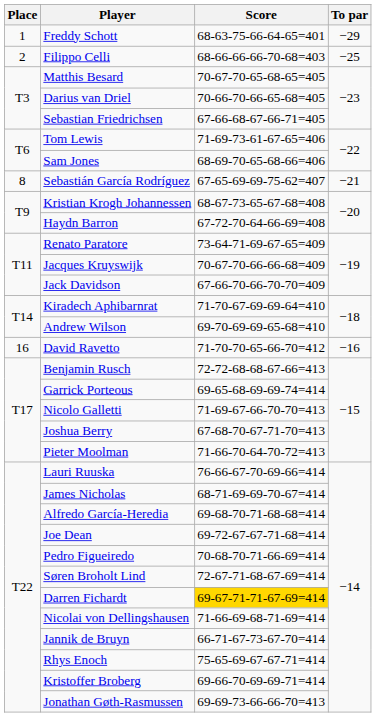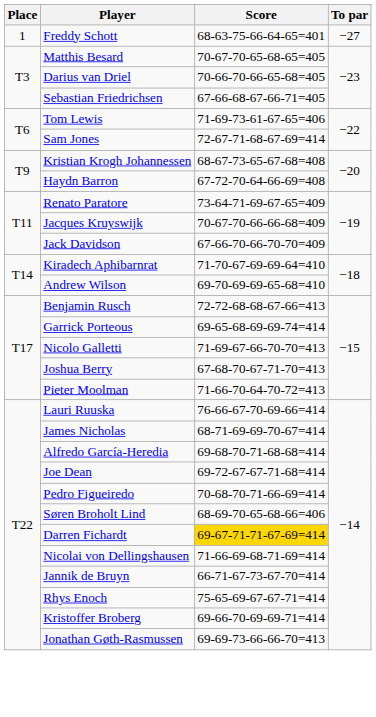 <table class="wikitable">
 <tr>
 <th>Place</th>
 <th>Player</th>
 <th>Score</th>
 <th>To par</th>
 </tr>
 <tr>
 <td align=center>1</td>
 <td> <a href='#'>Freddy Schott</a></td>
 <td align=right>68-63-75-66-64-65=401</td>
-<td align=center>−29</td>
-</tr>
-<tr>
-<td align=center>2</td>
-<td> <a href='#'>Filippo Celli</a></td>
-<td align=right>68-66-66-66-70-68=403</td>
-<td align=center>−25</td>
+<td align=center>−27</td>
 </tr>
 <tr>
 <td rowspan=3 align=center>T3</td>
 <td> <a href='#'>Matthis Besard</a></td>
 <td align=right>70-67-70-65-68-65=405</td>
 <td rowspan=3 align=center>−23</td>
 </tr>
 <tr>
 <td> <a href='#'>Darius van Driel</a></td>
 <td align=right>70-66-70-66-65-68=405</td>
 </tr>
 <tr>
 <td> <a href='#'>Sebastian Friedrichsen</a></td>
 <td align=right>67-66-68-67-66-71=405</td>
 </tr>
 <tr>
 <td rowspan=2 align=center>T6</td>
 <td> <a href='#'>Tom Lewis</a></td>
 <td align=right>71-69-73-61-67-65=406</td>
 <td rowspan=2 align=center>−22</td>
 </tr>
 <tr>
 <td> <a href='#'>Sam Jones</a></td>
-<td align=right>68-69-70-65-68-66=406</td>
-</tr>
-<tr>
-<td align=center>8</td>
-<td> <a href='#'>Sebastián García Rodríguez</a></td>
-<td align=right>67-65-69-69-75-62=407</td>
-<td align=center>−21</td>
+<td align=right>72-67-71-68-67-69=414</td>
 </tr>
 <tr>
 <td rowspan=2 align=center>T9</td>
 <td> <a href='#'>Kristian Krogh Johannessen</a></td>
 <td align=right>68-67-73-65-67-68=408</td>
 <td rowspan=2 align=center>−20</td>
 </tr>
 <tr>
 <td> <a href='#'>Haydn Barron</a></td>
 <td align=right>67-72-70-64-66-69=408</td>
 </tr>
 <tr>
 <td rowspan=3 align=center>T11</td>
 <td> <a href='#'>Renato Paratore</a></td>
 <td align=right>73-64-71-69-67-65=409</td>
 <td rowspan=3 align=center>−19</td>
 </tr>
 <tr>
 <td> <a href='#'>Jacques Kruyswijk</a></td>
 <td align=right>70-67-70-66-66-68=409</td>
 </tr>
 <tr>
 <td> <a href='#'>Jack Davidson</a></td>
 <td align=right>67-66-70-66-70-70=409</td>
 </tr>
 <tr>
 <td rowspan=2 align=center>T14</td>
 <td> <a href='#'>Kiradech Aphibarnrat</a></td>
 <td align=right>71-70-67-69-69-64=410</td>
 <td rowspan=2 align=center>−18</td>
 </tr>
 <tr>
 <td> <a href='#'>Andrew Wilson</a></td>
 <td align=right>69-70-69-69-65-68=410</td>
-</tr>
-<tr>
-<td align=center>16</td>
-<td> <a href='#'>David Ravetto</a></td>
-<td align=right>71-70-70-65-66-70=412</td>
-<td align=center>−16</td>
 </tr>
 <tr>
 <td rowspan=5 align=center>T17</td>
 <td> <a href='#'>Benjamin Rusch</a></td>
 <td align=right>72-72-68-68-67-66=413</td>
 <td rowspan=5 align=center>−15</td>
 </tr>
 <tr>
 <td> <a href='#'>Garrick Porteous</a></td>
 <td align=right>69-65-68-69-69-74=414</td>
 </tr>
 <tr>
 <td> <a href='#'>Nicolo Galletti</a></td>
 <td align=right>71-69-67-66-70-70=413</td>
 </tr>
 <tr>
 <td> <a href='#'>Joshua Berry</a></td>
 <td align=right>67-68-70-67-71-70=413</td>
 </tr>
 <tr>
 <td> <a href='#'>Pieter Moolman</a></td>
 <td align=right>71-66-70-64-70-72=413</td>
 </tr>
 <tr>
 <td rowspan=12 align=center>T22</td>
 <td> <a href='#'>Lauri Ruuska</a></td>
 <td align=right>76-66-67-70-69-66=414</td>
 <td rowspan=12 align=center>−14</td>
 </tr>
 <tr>
 <td> <a href='#'>James Nicholas</a></td>
 <td align=right>68-71-69-69-70-67=414</td>
 </tr>
 <tr>
 <td> <a href='#'>Alfredo García-Heredia</a></td>
 <td align=right>69-68-70-71-68-68=414</td>
 </tr>
 <tr>
 <td> <a href='#'>Joe Dean</a></td>
 <td align=right>69-72-67-67-71-68=414</td>
 </tr>
 <tr>
 <td> <a href='#'>Pedro Figueiredo</a></td>
 <td align=right>70-68-70-71-66-69=414</td>
 </tr>
 <tr>
 <td> <a href='#'>Søren Broholt Lind</a></td>
-<td align=right>72-67-71-68-67-69=414</td>
+<td align=right>68-69-70-65-68-66=406</td>
 </tr>
 <tr>
 <td> <a href='#'>Darren Fichardt</a></td>
 <td align=right style="background: gold;">69-67-71-71-67-69=414</td>
 </tr>
 <tr>
 <td> <a href='#'>Nicolai von Dellingshausen</a></td>
 <td align=right>71-66-69-68-71-69=414</td>
 </tr>
 <tr>
 <td> <a href='#'>Jannik de Bruyn</a></td>
 <td align=right>66-71-67-73-67-70=414</td>
 </tr>
 <tr>
 <td> <a href='#'>Rhys Enoch</a></td>
 <td align=right>75-65-69-67-67-71=414</td>
 </tr>
 <tr>
 <td> <a href='#'>Kristoffer Broberg</a></td>
 <td align=right>69-66-70-69-69-71=414</td>
 </tr>
 <tr>
 <td> <a href='#'>Jonathan Gøth-Rasmussen</a></td>
 <td align=right>69-69-73-66-66-70=413</td>
 </tr>
 </table>
